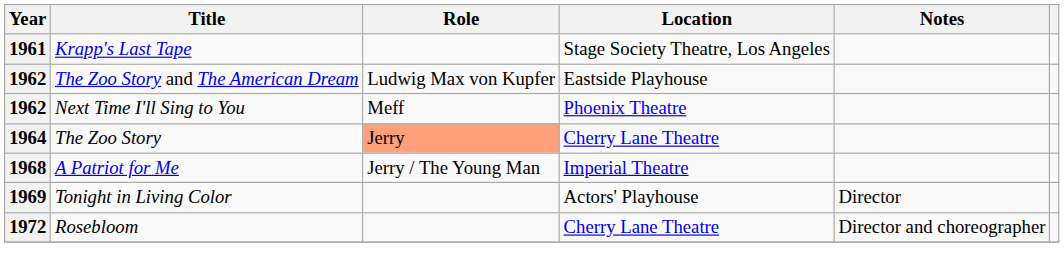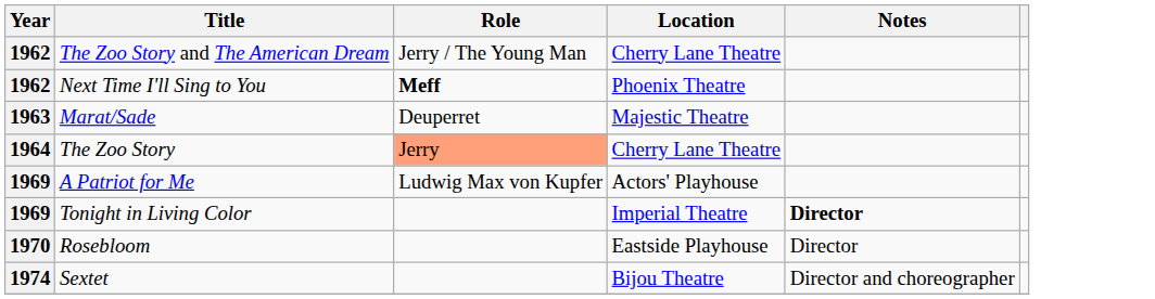 <table class="wikitable plainrowheaders sortable" style="margin-right: 0;">
 <tr>
 <th scope="col">Year</th>
 <th scope="col">Title</th>
 <th scope="col">Role</th>
 <th scope="col">Location</th>
 <th scope="col" class="unsortable">Notes</th>
 <th scope="col" class="unsortable"></th>
 </tr>
 <tr>
-<th scope="row">1961</th>
-<td><em><a href='#'>Krapp's Last Tape</a></em></td>
-<td></td>
-<td>Stage Society Theatre, Los Angeles</td>
-<td></td>
-<td style="text-align:center;"></td>
-</tr>
-<tr>
 <th scope="row">1962</th>
 <td><em><a href='#'>The Zoo Story</a></em> and <em><a href='#'>The American Dream</a></em></td>
-<td>Ludwig Max von Kupfer</td>
-<td>Eastside Playhouse</td>
+<td>Jerry / The Young Man</td>
+<td><a href='#'>Cherry Lane Theatre</a></td>
 <td></td>
 <td style="text-align:center;"></td>
 </tr>
 <tr>
 <th scope="row">1962</th>
 <td><em>Next Time I'll Sing to You</em></td>
-<td>Meff</td>
+<td><strong>Meff</strong></td>
 <td><a href='#'>Phoenix Theatre</a></td>
+<td></td>
+<td style="text-align:center;"></td>
+</tr>
+<tr>
+<th scope="row">1963</th>
+<td><em><a href='#'>Marat/Sade</a></em></td>
+<td>Deuperret</td>
+<td><a href='#'>Majestic Theatre</a></td>
 <td></td>
 <td style="text-align:center;"></td>
 </tr>
 <tr>
 <th scope="row">1964</th>
 <td><em>The Zoo Story</em></td>
 <td style="background: lightsalmon;">Jerry</td>
 <td><a href='#'>Cherry Lane Theatre</a></td>
 <td></td>
 <td style="text-align:center;"></td>
 </tr>
 <tr>
-<th scope="row">1968</th>
+<th scope="row">1969</th>
 <td><em><a href='#'>A Patriot for Me</a></em></td>
-<td>Jerry / The Young Man</td>
-<td><a href='#'>Imperial Theatre</a></td>
+<td>Ludwig Max von Kupfer</td>
+<td>Actors' Playhouse</td>
 <td></td>
 <td style="text-align:center;"></td>
 </tr>
 <tr>
 <th scope="row">1969</th>
 <td><em>Tonight in Living Color</em></td>
 <td></td>
-<td>Actors' Playhouse</td>
+<td><a href='#'>Imperial Theatre</a></td>
+<td><strong>Director</strong></td>
+<td style="text-align:center;"></td>
+</tr>
+<tr>
+<th scope="row">1970</th>
+<td><em>Rosebloom</em></td>
+<td></td>
+<td>Eastside Playhouse</td>
 <td>Director</td>
 <td style="text-align:center;"></td>
 </tr>
 <tr>
-<th scope="row">1972</th>
-<td><em>Rosebloom</em></td>
+<th scope="row">1974</th>
+<td><em>Sextet</em></td>
 <td></td>
-<td><a href='#'>Cherry Lane Theatre</a></td>
+<td><a href='#'>Bijou Theatre</a></td>
 <td>Director and choreographer</td>
 <td style="text-align:center;"></td>
 </tr>
 <tr>
 </tr>
 </table>
